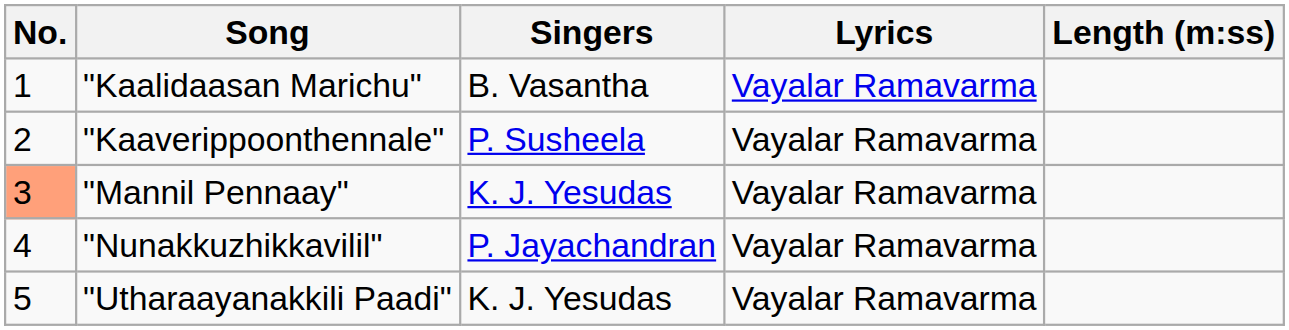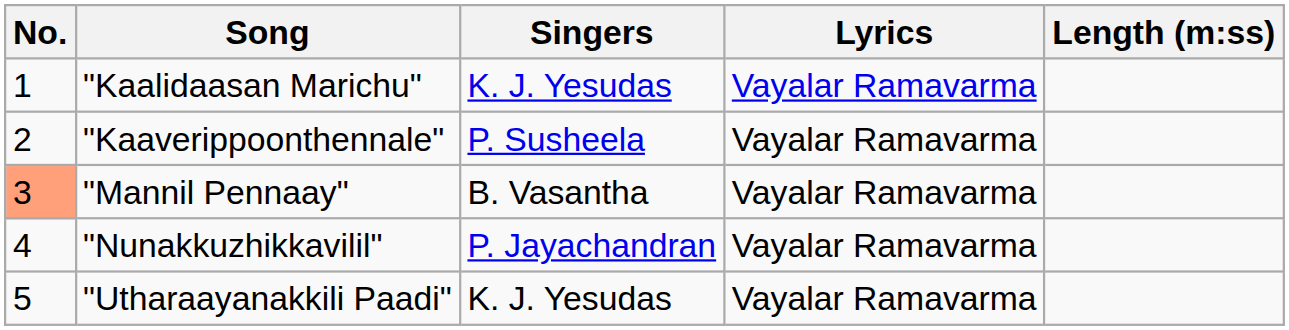 <table class="wikitable" style="font-size:95%;">
 <tr>
 <th>No.</th>
 <th>Song</th>
 <th>Singers</th>
 <th>Lyrics</th>
 <th>Length (m:ss)</th>
 </tr>
 <tr>
 <td>1</td>
 <td>"Kaalidaasan Marichu"</td>
-<td>B. Vasantha</td>
+<td><a href='#'>K. J. Yesudas</a></td>
 <td><a href='#'>Vayalar Ramavarma</a></td>
 <td></td>
 </tr>
 <tr>
 <td>2</td>
 <td>"Kaaverippoonthennale"</td>
 <td><a href='#'>P. Susheela</a></td>
 <td>Vayalar Ramavarma</td>
 <td></td>
 </tr>
 <tr>
 <td style="background: lightsalmon;">3</td>
 <td>"Mannil Pennaay"</td>
-<td><a href='#'>K. J. Yesudas</a></td>
+<td>B. Vasantha</td>
 <td>Vayalar Ramavarma</td>
 <td></td>
 </tr>
 <tr>
 <td>4</td>
 <td>"Nunakkuzhikkavilil"</td>
 <td><a href='#'>P. Jayachandran</a></td>
 <td>Vayalar Ramavarma</td>
 <td></td>
 </tr>
 <tr>
 <td>5</td>
 <td>"Utharaayanakkili Paadi"</td>
 <td>K. J. Yesudas</td>
 <td>Vayalar Ramavarma</td>
 <td></td>
 </tr>
 </table>
